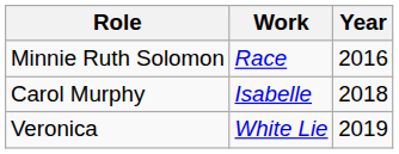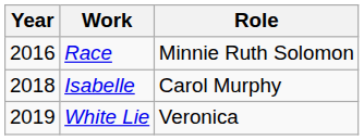 <table class="wikitable sortable">
 <tr>
+<th>Year</th>
+<th>Work</th>
 <th>Role</th>
-<th>Work</th>
-<th>Year</th>
 </tr>
 <tr>
+<td>2016</td>
+<td><em><a href='#'>Race</a></em></td>
 <td>Minnie Ruth Solomon</td>
-<td><em><a href='#'>Race</a></em></td>
-<td>2016</td>
 </tr>
 <tr>
+<td>2018</td>
+<td><em><a href='#'>Isabelle</a></em></td>
 <td>Carol Murphy</td>
-<td><em><a href='#'>Isabelle</a></em></td>
-<td>2018</td>
 </tr>
 <tr>
+<td>2019</td>
+<td><em><a href='#'>White Lie</a></em></td>
 <td>Veronica</td>
-<td><em><a href='#'>White Lie</a></em></td>
-<td>2019</td>
 </tr>
 </table>
